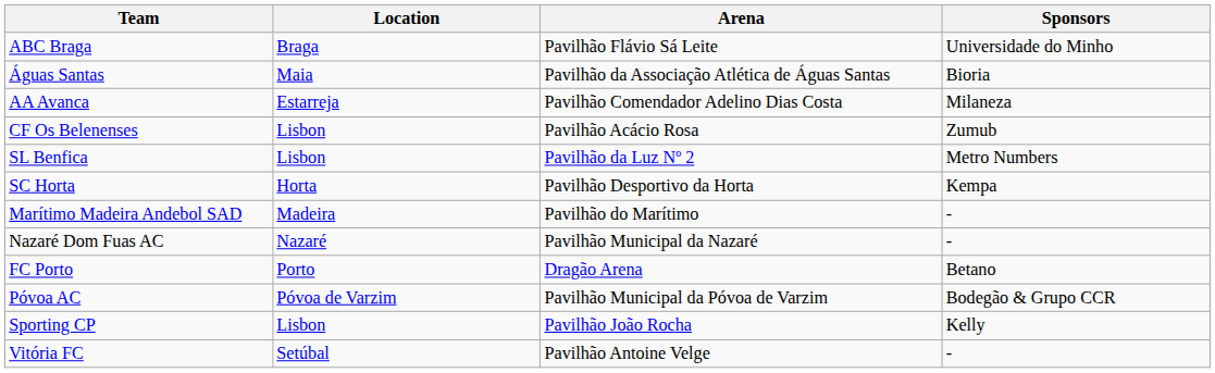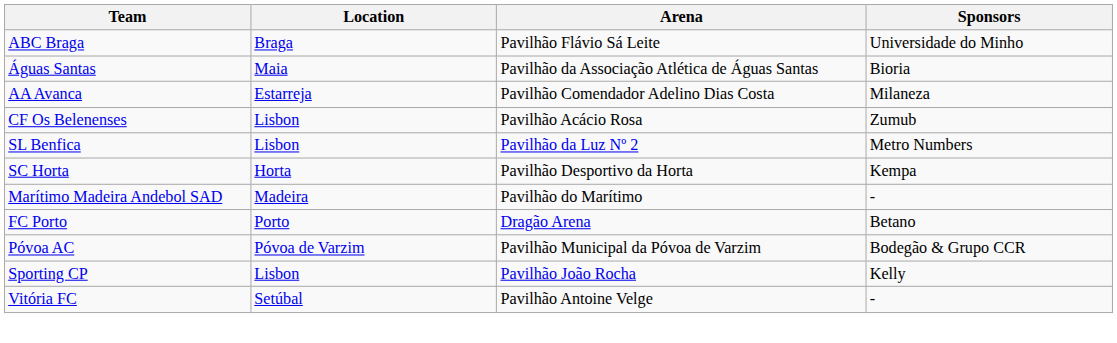 <table class="wikitable sortable" style="text-align: left;">
 <tr>
 <th width="20%">Team</th>
 <th width="20%">Location</th>
 <th width="30%">Arena</th>
 <th width="20%">Sponsors</th>
 </tr>
 <tr>
 <td><a href='#'>ABC Braga</a></td>
 <td><a href='#'>Braga</a></td>
 <td>Pavilhão Flávio Sá Leite</td>
 <td>Universidade do Minho</td>
 </tr>
 <tr>
 <td><a href='#'>Águas Santas</a></td>
 <td><a href='#'>Maia</a></td>
 <td>Pavilhão da Associação Atlética de Águas Santas</td>
 <td>Bioria</td>
 </tr>
 <tr>
 <td><a href='#'>AA Avanca</a></td>
 <td><a href='#'>Estarreja</a></td>
 <td>Pavilhão Comendador Adelino Dias Costa</td>
 <td>Milaneza</td>
 </tr>
 <tr>
 <td><a href='#'>CF Os Belenenses</a></td>
 <td><a href='#'>Lisbon</a></td>
 <td>Pavilhão Acácio Rosa</td>
 <td>Zumub</td>
 </tr>
 <tr>
 <td><a href='#'>SL Benfica</a></td>
 <td><a href='#'>Lisbon</a></td>
 <td><a href='#'>Pavilhão da Luz Nº 2</a></td>
 <td>Metro Numbers</td>
 </tr>
 <tr>
 <td><a href='#'>SC Horta</a></td>
 <td><a href='#'>Horta</a></td>
 <td>Pavilhão Desportivo da Horta</td>
 <td>Kempa</td>
 </tr>
 <tr>
 <td><a href='#'>Marítimo Madeira Andebol SAD</a></td>
 <td><a href='#'>Madeira</a></td>
 <td>Pavilhão do Marítimo</td>
 <td>-</td>
 </tr>
 <tr>
-<td>Nazaré Dom Fuas AC</td>
-<td><a href='#'>Nazaré</a></td>
-<td>Pavilhão Municipal da Nazaré</td>
-<td>-</td>
-</tr>
-<tr>
 <td><a href='#'>FC Porto</a></td>
 <td><a href='#'>Porto</a></td>
 <td><a href='#'>Dragão Arena</a></td>
 <td>Betano</td>
 </tr>
 <tr>
 <td><a href='#'>Póvoa AC</a></td>
 <td><a href='#'>Póvoa de Varzim</a></td>
 <td>Pavilhão Municipal da Póvoa de Varzim</td>
 <td>Bodegão & Grupo CCR</td>
 </tr>
 <tr>
 <td><a href='#'>Sporting CP</a></td>
 <td><a href='#'>Lisbon</a></td>
 <td><a href='#'>Pavilhão João Rocha</a></td>
 <td>Kelly</td>
 </tr>
 <tr>
 <td><a href='#'>Vitória FC</a></td>
 <td><a href='#'>Setúbal</a></td>
 <td>Pavilhão Antoine Velge</td>
 <td>-</td>
 </tr>
 </table>
